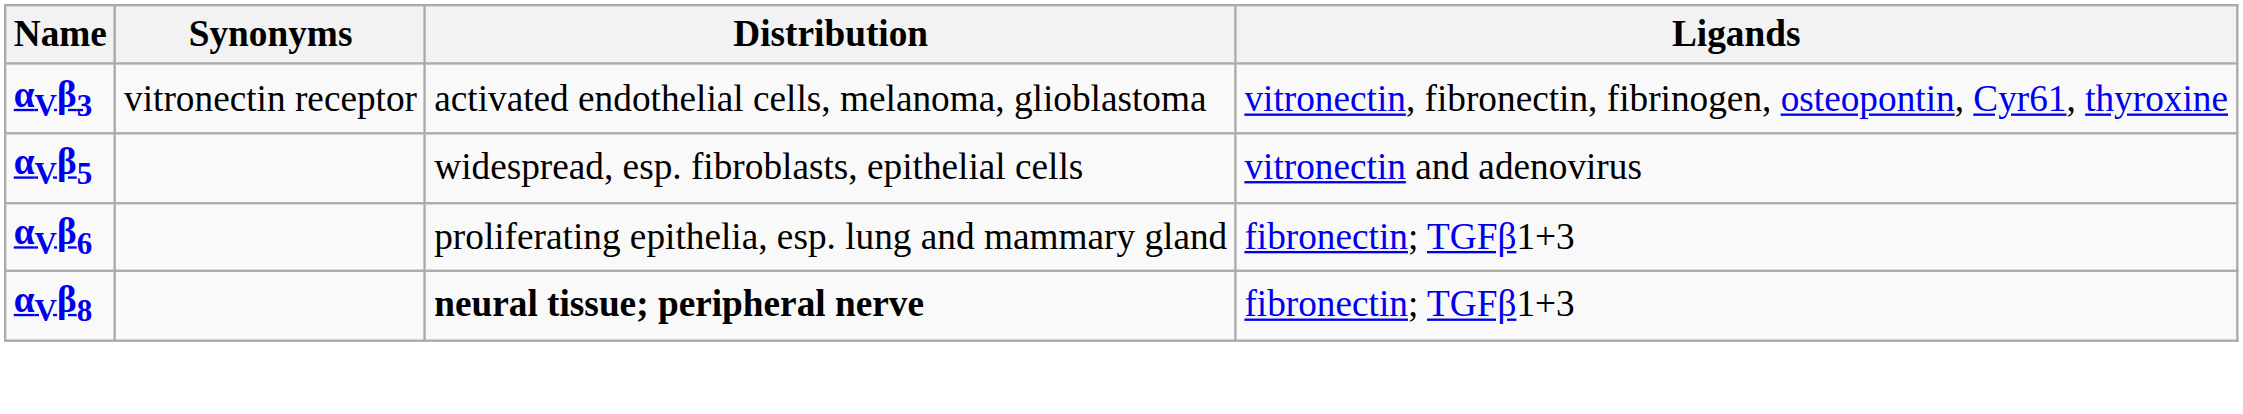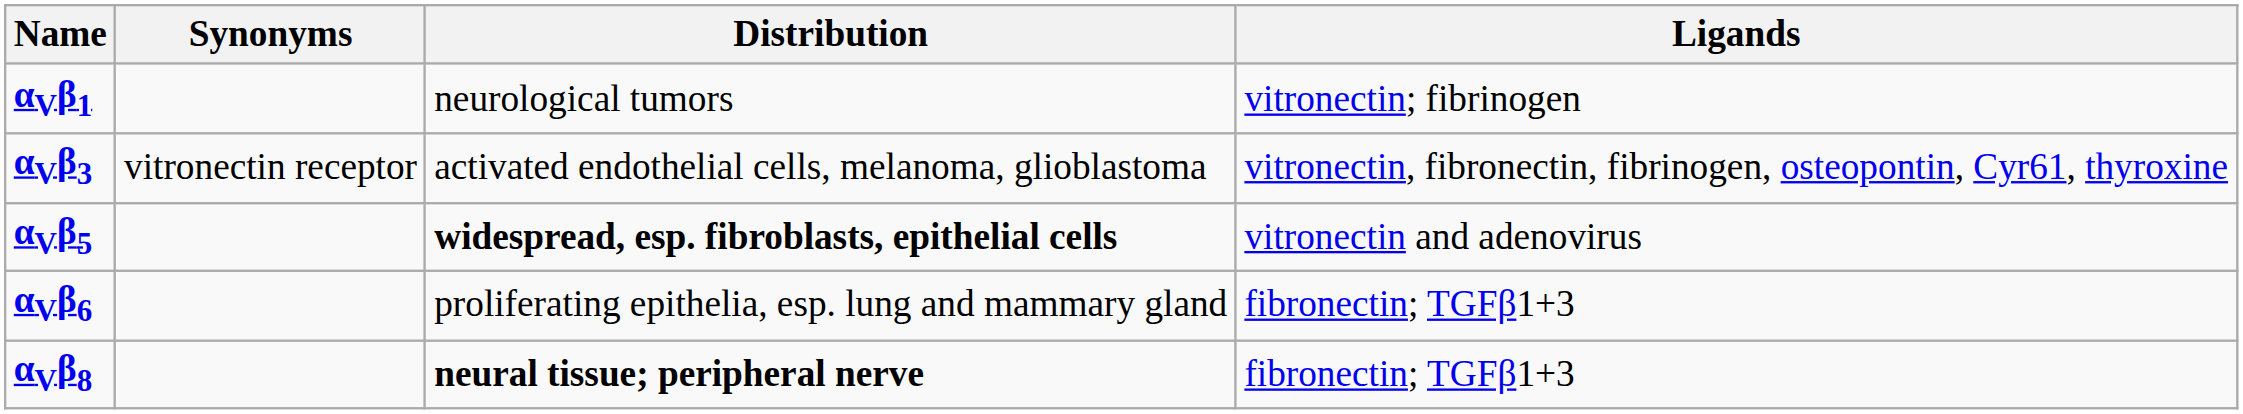 <table class="wikitable">
 <tr>
 <th>Name</th>
 <th>Synonyms</th>
 <th>Distribution</th>
 <th>Ligands</th>
+</tr>
+<tr>
+<td><strong><a href='#'>α<sub>V</sub>β<sub>1</sub></a></strong></td>
+<td></td>
+<td>neurological tumors</td>
+<td><a href='#'>vitronectin</a>; fibrinogen</td>
 </tr>
 <tr>
 <td><strong><a href='#'>α<sub>V</sub>β<sub>3</sub></a></strong></td>
 <td>vitronectin receptor</td>
 <td>activated endothelial cells, melanoma, glioblastoma</td>
 <td><a href='#'>vitronectin</a>, fibronectin, fibrinogen, <a href='#'>osteopontin</a>, <a href='#'>Cyr61</a>, <a href='#'>thyroxine</a></td>
 </tr>
 <tr>
 <td><strong><a href='#'>α<sub>V</sub>β<sub>5</sub></a></strong></td>
 <td></td>
-<td>widespread, esp. fibroblasts, epithelial cells</td>
+<td><strong>widespread, esp. fibroblasts, epithelial cells</strong></td>
 <td><a href='#'>vitronectin</a> and adenovirus</td>
 </tr>
 <tr>
 <td><strong><a href='#'>α<sub>V</sub>β<sub>6</sub></a></strong></td>
 <td></td>
 <td>proliferating epithelia, esp. lung and mammary gland</td>
 <td><a href='#'>fibronectin</a>; <a href='#'>TGFβ</a>1+3</td>
 </tr>
 <tr>
 <td><strong><a href='#'>α<sub>V</sub>β<sub>8</sub></a></strong></td>
 <td></td>
 <td><strong>neural tissue; peripheral nerve</strong></td>
 <td><a href='#'>fibronectin</a>; <a href='#'>TGFβ</a>1+3</td>
 </tr>
 </table>
